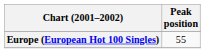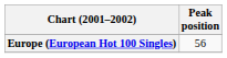 <table class="wikitable sortable plainrowheaders" style="text-align:center">
 <tr>
 <th>Chart (2001–2002)</th>
 <th>Peak<br>position</th>
 </tr>
 <tr>
 </tr>
 <tr>
 </tr>
 <tr>
 </tr>
 <tr>
 </tr>
 <tr>
 </tr>
 <tr>
 <th scope="row">Europe (<a href='#'>European Hot 100 Singles</a>)</th>
-<td>55</td>
+<td>56</td>
 </tr>
 <tr>
 </tr>
 <tr>
 </tr>
 <tr>
 </tr>
 <tr>
 </tr>
 <tr>
 </tr>
 <tr>
 </tr>
 <tr>
 </tr>
 <tr>
 </tr>
 <tr>
 </tr>
 <tr>
 </tr>
 <tr>
 </tr>
 <tr>
 </tr>
 </table>
